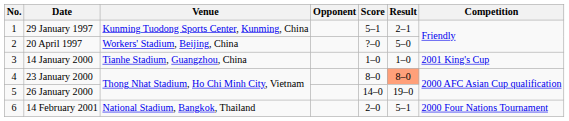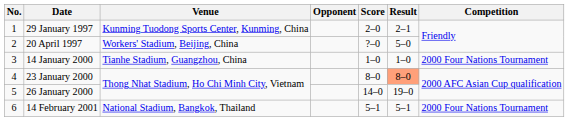 <table class="wikitable sortable">
 <tr>
 <th scope="col">No.</th>
 <th scope="col">Date</th>
 <th scope="col">Venue</th>
 <th scope="col">Opponent</th>
 <th scope="col">Score</th>
 <th scope="col">Result</th>
 <th scope="col">Competition</th>
 </tr>
 <tr>
 <td style="text-align:center">1</td>
 <td>29 January 1997</td>
 <td><a href='#'>Kunming Tuodong Sports Center</a>, <a href='#'>Kunming</a>, China</td>
 <td></td>
-<td style="text-align:center">5–1</td>
+<td style="text-align:center">2–0</td>
 <td style="text-align:center">2–1</td>
 <td rowspan=2><a href='#'>Friendly</a></td>
 </tr>
 <tr>
 <td style="text-align:center">2</td>
 <td>20 April 1997</td>
 <td><a href='#'>Workers' Stadium</a>, <a href='#'>Beijing</a>, China</td>
 <td></td>
 <td style="text-align:center">?–0</td>
 <td style="text-align:center">5–0</td>
 </tr>
 <tr>
 <td style="text-align:center">3</td>
 <td>14 January 2000</td>
 <td><a href='#'>Tianhe Stadium</a>, <a href='#'>Guangzhou</a>, China</td>
 <td></td>
 <td style="text-align:center">1–0</td>
 <td style="text-align:center">1–0</td>
-<td><a href='#'>2001 King's Cup</a></td>
+<td><a href='#'>2000 Four Nations Tournament</a></td>
 </tr>
 <tr>
 <td style="text-align:center">4</td>
 <td>23 January 2000</td>
 <td rowspan=2><a href='#'>Thong Nhat Stadium</a>, <a href='#'>Ho Chi Minh City</a>, Vietnam</td>
 <td></td>
 <td style="text-align:center">8–0</td>
 <td style="background: lightsalmon; text-align:center">8–0</td>
 <td rowspan=2><a href='#'>2000 AFC Asian Cup qualification</a></td>
 </tr>
 <tr>
 <td style="text-align:center">5</td>
 <td>26 January 2000</td>
 <td></td>
 <td style="text-align:center">14–0</td>
 <td style="text-align:center">19–0</td>
 </tr>
 <tr>
 <td style="text-align:center">6</td>
 <td>14 February 2001</td>
 <td><a href='#'>National Stadium</a>, <a href='#'>Bangkok</a>, Thailand</td>
 <td></td>
-<td style="text-align:center">2–0</td>
+<td style="text-align:center">5–1</td>
 <td style="text-align:center">5–1</td>
 <td><a href='#'>2000 Four Nations Tournament</a></td>
 </tr>
 </table>
